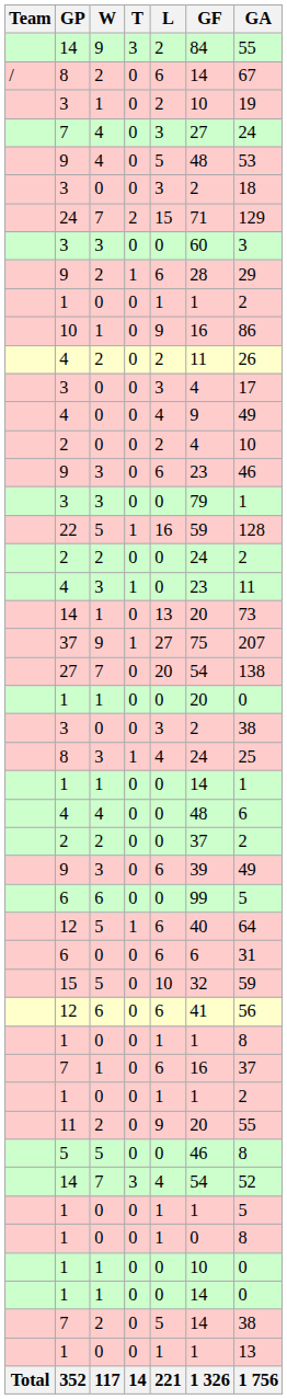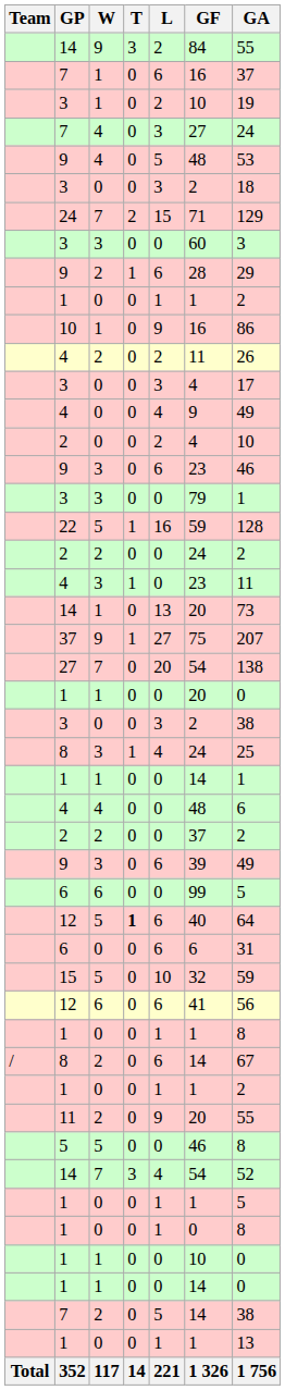 <table class="wikitable">
 <tr>
 <th>Team</th>
 <th>GP</th>
 <th>W</th>
 <th>T</th>
 <th>L</th>
 <th>GF</th>
 <th>GA</th>
 </tr>
 <tr bgcolor=#CCFFCC>
 <td></td>
 <td>14</td>
 <td>9</td>
 <td>3</td>
 <td>2</td>
 <td>84</td>
 <td>55</td>
 </tr>
 <tr bgcolor=#FFCCCC>
-<td><em></em>/<br><em></em></td>
-<td>8</td>
-<td>2</td>
+<td></td>
+<td>7</td>
+<td>1</td>
 <td>0</td>
 <td>6</td>
-<td>14</td>
-<td>67</td>
+<td>16</td>
+<td>37</td>
 </tr>
 <tr bgcolor=#FFCCCC>
 <td></td>
 <td>3</td>
 <td>1</td>
 <td>0</td>
 <td>2</td>
 <td>10</td>
 <td>19</td>
 </tr>
 <tr bgcolor=#CCFFCC>
 <td></td>
 <td>7</td>
 <td>4</td>
 <td>0</td>
 <td>3</td>
 <td>27</td>
 <td>24</td>
 </tr>
 <tr bgcolor=#FFCCCC>
 <td></td>
 <td>9</td>
 <td>4</td>
 <td>0</td>
 <td>5</td>
 <td>48</td>
 <td>53</td>
 </tr>
 <tr bgcolor=#FFCCCC>
 <td></td>
 <td>3</td>
 <td>0</td>
 <td>0</td>
 <td>3</td>
 <td>2</td>
 <td>18</td>
 </tr>
 <tr bgcolor=#FFCCCC>
 <td></td>
 <td>24</td>
 <td>7</td>
 <td>2</td>
 <td>15</td>
 <td>71</td>
 <td>129</td>
 </tr>
 <tr bgcolor=#CCFFCC>
 <td></td>
 <td>3</td>
 <td>3</td>
 <td>0</td>
 <td>0</td>
 <td>60</td>
 <td>3</td>
 </tr>
 <tr bgcolor=#FFCCCC>
 <td></td>
 <td>9</td>
 <td>2</td>
 <td>1</td>
 <td>6</td>
 <td>28</td>
 <td>29</td>
 </tr>
 <tr bgcolor=#FFCCCC>
 <td></td>
 <td>1</td>
 <td>0</td>
 <td>0</td>
 <td>1</td>
 <td>1</td>
 <td>2</td>
 </tr>
 <tr bgcolor=#FFCCCC>
 <td></td>
 <td>10</td>
 <td>1</td>
 <td>0</td>
 <td>9</td>
 <td>16</td>
 <td>86</td>
 </tr>
 <tr bgcolor=#FFFFCC>
 <td></td>
 <td>4</td>
 <td>2</td>
 <td>0</td>
 <td>2</td>
 <td>11</td>
 <td>26</td>
 </tr>
 <tr bgcolor=#FFCCCC>
 <td></td>
 <td>3</td>
 <td>0</td>
 <td>0</td>
 <td>3</td>
 <td>4</td>
 <td>17</td>
 </tr>
 <tr bgcolor=#FFCCCC>
 <td></td>
 <td>4</td>
 <td>0</td>
 <td>0</td>
 <td>4</td>
 <td>9</td>
 <td>49</td>
 </tr>
 <tr bgcolor=#FFCCCC>
 <td></td>
 <td>2</td>
 <td>0</td>
 <td>0</td>
 <td>2</td>
 <td>4</td>
 <td>10</td>
 </tr>
 <tr bgcolor=#FFCCCC>
 <td></td>
 <td>9</td>
 <td>3</td>
 <td>0</td>
 <td>6</td>
 <td>23</td>
 <td>46</td>
 </tr>
 <tr bgcolor=#CCFFCC>
 <td></td>
 <td>3</td>
 <td>3</td>
 <td>0</td>
 <td>0</td>
 <td>79</td>
 <td>1</td>
 </tr>
 <tr bgcolor=#FFCCCC>
 <td></td>
 <td>22</td>
 <td>5</td>
 <td>1</td>
 <td>16</td>
 <td>59</td>
 <td>128</td>
 </tr>
 <tr bgcolor=#CCFFCC>
 <td></td>
 <td>2</td>
 <td>2</td>
 <td>0</td>
 <td>0</td>
 <td>24</td>
 <td>2</td>
 </tr>
 <tr bgcolor=#CCFFCC>
 <td></td>
 <td>4</td>
 <td>3</td>
 <td>1</td>
 <td>0</td>
 <td>23</td>
 <td>11</td>
 </tr>
 <tr bgcolor=#FFCCCC>
 <td></td>
 <td>14</td>
 <td>1</td>
 <td>0</td>
 <td>13</td>
 <td>20</td>
 <td>73</td>
 </tr>
 <tr bgcolor=#FFCCCC>
 <td></td>
 <td>37</td>
 <td>9</td>
 <td>1</td>
 <td>27</td>
 <td>75</td>
 <td>207</td>
 </tr>
 <tr bgcolor=#FFCCCC>
 <td></td>
 <td>27</td>
 <td>7</td>
 <td>0</td>
 <td>20</td>
 <td>54</td>
 <td>138</td>
 </tr>
 <tr bgcolor=#CCFFCC>
 <td></td>
 <td>1</td>
 <td>1</td>
 <td>0</td>
 <td>0</td>
 <td>20</td>
 <td>0</td>
 </tr>
 <tr bgcolor=#FFCCCC>
 <td></td>
 <td>3</td>
 <td>0</td>
 <td>0</td>
 <td>3</td>
 <td>2</td>
 <td>38</td>
 </tr>
 <tr bgcolor=#FFCCCC>
 <td></td>
 <td>8</td>
 <td>3</td>
 <td>1</td>
 <td>4</td>
 <td>24</td>
 <td>25</td>
 </tr>
 <tr bgcolor=#CCFFCC>
 <td></td>
 <td>1</td>
 <td>1</td>
 <td>0</td>
 <td>0</td>
 <td>14</td>
 <td>1</td>
 </tr>
 <tr bgcolor=#CCFFCC>
 <td></td>
 <td>4</td>
 <td>4</td>
 <td>0</td>
 <td>0</td>
 <td>48</td>
 <td>6</td>
 </tr>
 <tr bgcolor=#CCFFCC>
 <td></td>
 <td>2</td>
 <td>2</td>
 <td>0</td>
 <td>0</td>
 <td>37</td>
 <td>2</td>
 </tr>
 <tr bgcolor=#FFCCCC>
 <td></td>
 <td>9</td>
 <td>3</td>
 <td>0</td>
 <td>6</td>
 <td>39</td>
 <td>49</td>
 </tr>
 <tr bgcolor=#CCFFCC>
 <td></td>
 <td>6</td>
 <td>6</td>
 <td>0</td>
 <td>0</td>
 <td>99</td>
 <td>5</td>
 </tr>
 <tr bgcolor=#FFCCCC>
 <td></td>
 <td>12</td>
 <td>5</td>
-<td>1</td>
+<td><strong>1</strong></td>
 <td>6</td>
 <td>40</td>
 <td>64</td>
 </tr>
 <tr bgcolor=#FFCCCC>
 <td></td>
 <td>6</td>
 <td>0</td>
 <td>0</td>
 <td>6</td>
 <td>6</td>
 <td>31</td>
 </tr>
 <tr bgcolor=#FFCCCC>
 <td></td>
 <td>15</td>
 <td>5</td>
 <td>0</td>
 <td>10</td>
 <td>32</td>
 <td>59</td>
 </tr>
 <tr bgcolor=#FFFFCC>
 <td></td>
 <td>12</td>
 <td>6</td>
 <td>0</td>
 <td>6</td>
 <td>41</td>
 <td>56</td>
 </tr>
 <tr bgcolor=#FFCCCC>
 <td></td>
 <td>1</td>
 <td>0</td>
 <td>0</td>
 <td>1</td>
 <td>1</td>
 <td>8</td>
 </tr>
 <tr bgcolor=#FFCCCC>
-<td></td>
-<td>7</td>
-<td>1</td>
+<td><em></em>/<br><em></em></td>
+<td>8</td>
+<td>2</td>
 <td>0</td>
 <td>6</td>
-<td>16</td>
-<td>37</td>
+<td>14</td>
+<td>67</td>
 </tr>
 <tr bgcolor=#FFCCCC>
 <td></td>
 <td>1</td>
 <td>0</td>
 <td>0</td>
 <td>1</td>
 <td>1</td>
 <td>2</td>
 </tr>
 <tr bgcolor=#FFCCCC>
 <td></td>
 <td>11</td>
 <td>2</td>
 <td>0</td>
 <td>9</td>
 <td>20</td>
 <td>55</td>
 </tr>
 <tr bgcolor=#CCFFCC>
 <td></td>
 <td>5</td>
 <td>5</td>
 <td>0</td>
 <td>0</td>
 <td>46</td>
 <td>8</td>
 </tr>
 <tr bgcolor=#CCFFCC>
 <td></td>
 <td>14</td>
 <td>7</td>
 <td>3</td>
 <td>4</td>
 <td>54</td>
 <td>52</td>
 </tr>
 <tr bgcolor=#FFCCCC>
 <td></td>
 <td>1</td>
 <td>0</td>
 <td>0</td>
 <td>1</td>
 <td>1</td>
 <td>5</td>
 </tr>
 <tr bgcolor=#FFCCCC>
 <td></td>
 <td>1</td>
 <td>0</td>
 <td>0</td>
 <td>1</td>
 <td>0</td>
 <td>8</td>
 </tr>
 <tr bgcolor=#CCFFCC>
 <td></td>
 <td>1</td>
 <td>1</td>
 <td>0</td>
 <td>0</td>
 <td>10</td>
 <td>0</td>
 </tr>
 <tr bgcolor=#CCFFCC>
 <td></td>
 <td>1</td>
 <td>1</td>
 <td>0</td>
 <td>0</td>
 <td>14</td>
 <td>0</td>
 </tr>
 <tr bgcolor=#FFCCCC>
 <td></td>
 <td>7</td>
 <td>2</td>
 <td>0</td>
 <td>5</td>
 <td>14</td>
 <td>38</td>
 </tr>
 <tr bgcolor=#FFCCCC>
 <td></td>
 <td>1</td>
 <td>0</td>
 <td>0</td>
 <td>1</td>
 <td>1</td>
 <td>13</td>
 </tr>
 <tr class="sortbottom">
 <th>Total</th>
 <th>352</th>
 <th>117</th>
 <th>14</th>
 <th>221</th>
 <th>1 326</th>
 <th>1 756</th>
 </tr>
 </table>
